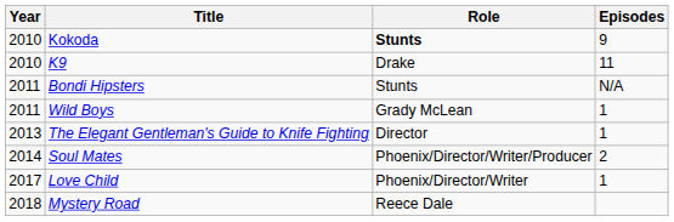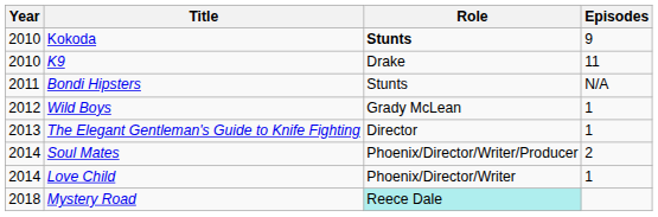 <table class="wikitable">
 <tr>
 <th>Year</th>
 <th>Title</th>
 <th>Role</th>
 <th>Episodes</th>
 </tr>
 <tr>
 <td>2010</td>
 <td><a href='#'>Kokoda</a></td>
 <td><strong>Stunts</strong></td>
 <td>9</td>
 </tr>
 <tr>
 <td>2010</td>
 <td><em><a href='#'>K9</a></em></td>
 <td>Drake</td>
 <td>11</td>
 </tr>
 <tr>
 <td>2011</td>
 <td><em><a href='#'>Bondi Hipsters</a></em></td>
 <td>Stunts</td>
 <td>N/A</td>
 </tr>
 <tr>
-<td>2011</td>
+<td>2012</td>
 <td><em><a href='#'>Wild Boys</a></em></td>
 <td>Grady McLean</td>
 <td>1</td>
 </tr>
 <tr>
 <td>2013</td>
 <td><em><a href='#'>The Elegant Gentleman's Guide to Knife Fighting</a></em></td>
 <td>Director</td>
 <td>1</td>
 </tr>
 <tr>
 <td>2014</td>
 <td><em><a href='#'>Soul Mates</a></em></td>
 <td>Phoenix/Director/Writer/Producer</td>
 <td>2</td>
 </tr>
 <tr>
-<td>2017</td>
+<td>2014</td>
 <td><em><a href='#'>Love Child</a></em></td>
 <td>Phoenix/Director/Writer</td>
 <td>1</td>
 </tr>
 <tr>
 <td>2018</td>
 <td><em><a href='#'>Mystery Road</a></em></td>
-<td>Reece Dale</td>
+<td style="background: paleturquoise;">Reece Dale</td>
 <td></td>
 </tr>
 </table>
